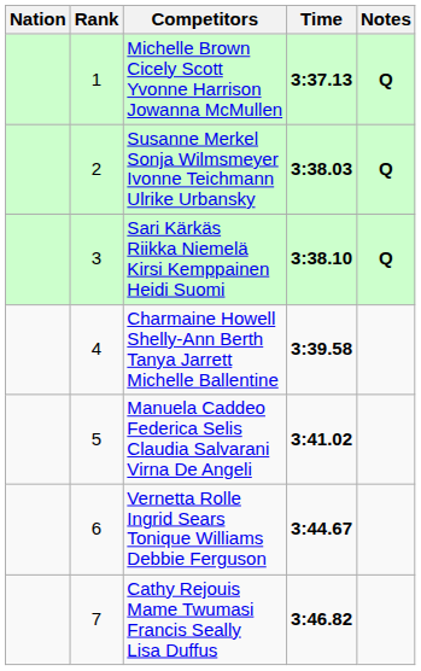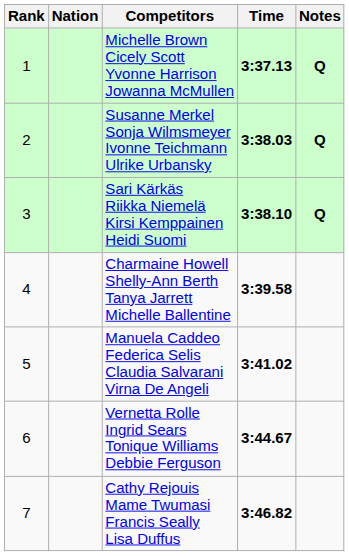 <table class="wikitable sortable" style="text-align:center">
 <tr>
+<th>Rank</th>
 <th>Nation</th>
-<th>Rank</th>
 <th>Competitors</th>
 <th>Time</th>
 <th>Notes</th>
 </tr>
 <tr bgcolor=ccffcc>
+<td>1</td>
 <td align=left></td>
-<td>1</td>
 <td align=left><a href='#'>Michelle Brown</a><br><a href='#'>Cicely Scott</a><br><a href='#'>Yvonne Harrison</a><br><a href='#'>Jowanna McMullen</a></td>
 <td><strong>3:37.13</strong></td>
 <td><strong>Q</strong></td>
 </tr>
 <tr bgcolor=ccffcc>
+<td>2</td>
 <td align=left></td>
-<td>2</td>
 <td align=left><a href='#'>Susanne Merkel</a><br><a href='#'>Sonja Wilmsmeyer</a><br><a href='#'>Ivonne Teichmann</a><br><a href='#'>Ulrike Urbansky</a></td>
 <td><strong>3:38.03</strong></td>
 <td><strong>Q</strong></td>
 </tr>
 <tr bgcolor=ccffcc>
+<td>3</td>
 <td align=left></td>
-<td>3</td>
 <td align=left><a href='#'>Sari Kärkäs</a><br><a href='#'>Riikka Niemelä</a><br><a href='#'>Kirsi Kemppainen</a><br><a href='#'>Heidi Suomi</a></td>
 <td><strong>3:38.10</strong></td>
 <td><strong>Q</strong></td>
 </tr>
 <tr>
+<td>4</td>
 <td align=left></td>
-<td>4</td>
 <td align=left><a href='#'>Charmaine Howell</a><br><a href='#'>Shelly-Ann Berth</a><br><a href='#'>Tanya Jarrett</a><br><a href='#'>Michelle Ballentine</a></td>
 <td><strong>3:39.58</strong></td>
 <td></td>
 </tr>
 <tr>
+<td>5</td>
 <td align=left></td>
-<td>5</td>
 <td align=left><a href='#'>Manuela Caddeo</a><br><a href='#'>Federica Selis</a><br><a href='#'>Claudia Salvarani</a><br><a href='#'>Virna De Angeli</a></td>
 <td><strong>3:41.02</strong></td>
 <td></td>
 </tr>
 <tr>
+<td>6</td>
 <td align=left></td>
-<td>6</td>
 <td align=left><a href='#'>Vernetta Rolle</a><br><a href='#'>Ingrid Sears</a><br><a href='#'>Tonique Williams</a><br><a href='#'>Debbie Ferguson</a></td>
 <td><strong>3:44.67</strong></td>
 <td></td>
 </tr>
 <tr>
+<td>7</td>
 <td align=left></td>
-<td>7</td>
 <td align=left><a href='#'>Cathy Rejouis</a><br><a href='#'>Mame Twumasi</a><br><a href='#'>Francis Seally</a><br><a href='#'>Lisa Duffus</a></td>
 <td><strong>3:46.82</strong></td>
 <td></td>
 </tr>
 </table>
